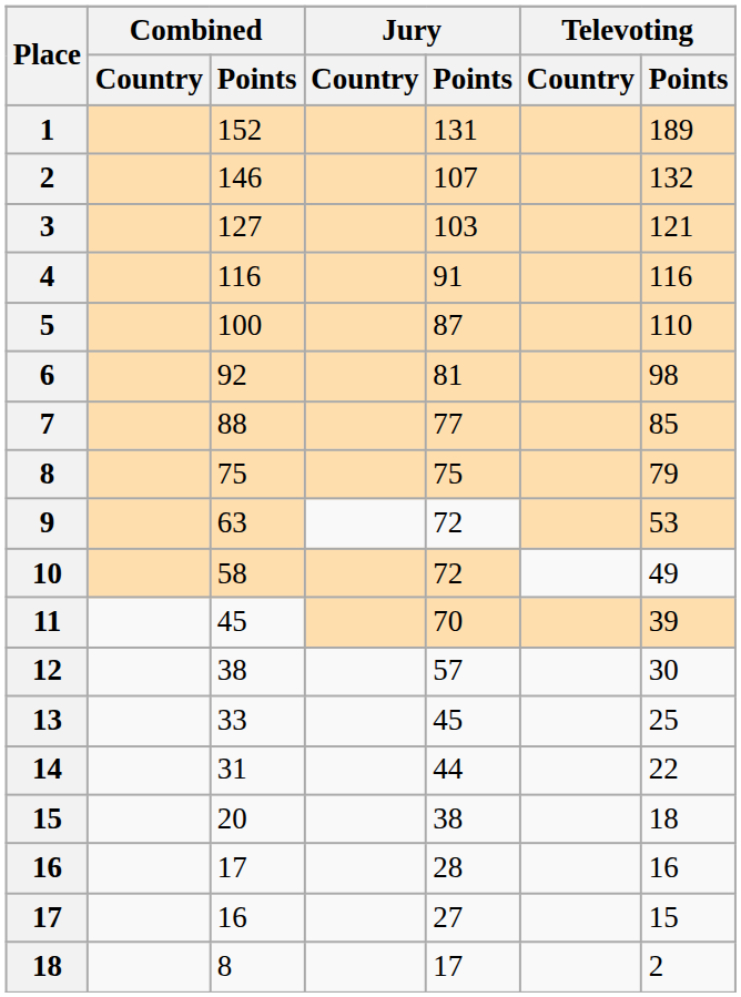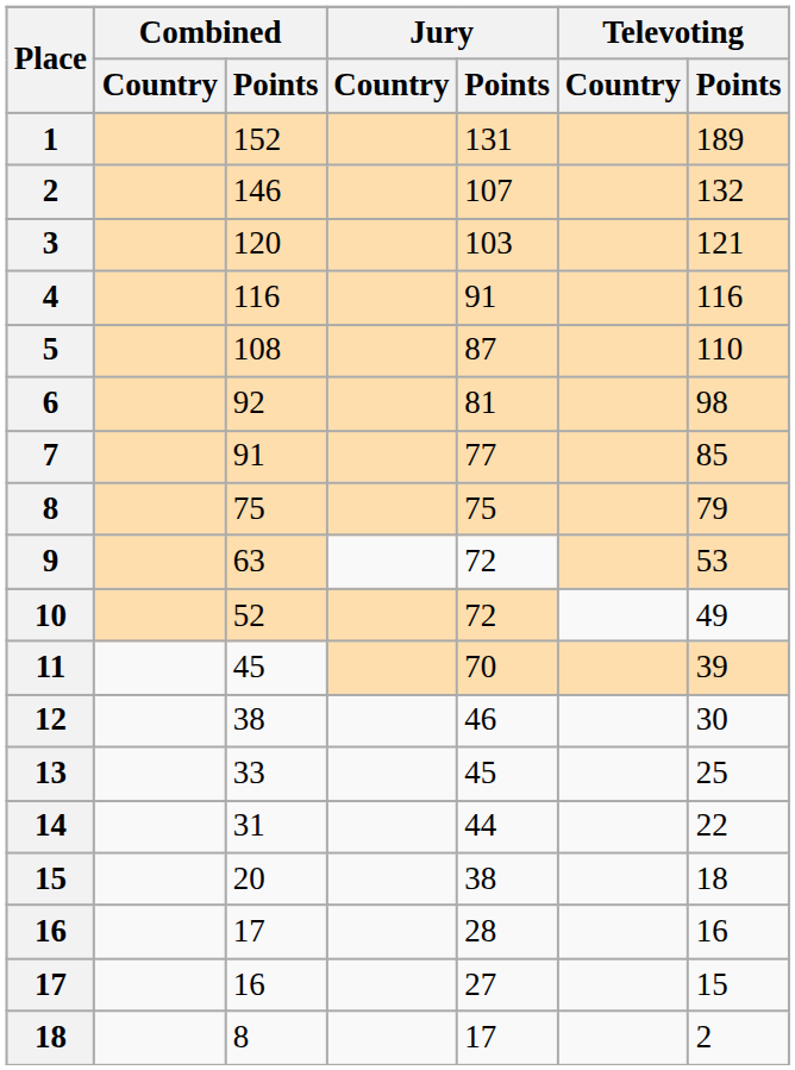 <table class="wikitable collapsible plainrowheaders" style="float:right; margin:10px; font-size:85%;">
 <tr>
 </tr>
 <tr>
 <th scope="col" rowspan="2">Place</th>
 <th scope="col" colspan="2">Combined</th>
 <th scope="col" colspan="2">Jury</th>
 <th scope="col" colspan="2">Televoting</th>
 </tr>
 <tr>
 <th scope="col">Country</th>
 <th scope="col">Points</th>
 <th scope="col">Country</th>
 <th scope="col">Points</th>
 <th scope="col">Country</th>
 <th scope="col">Points</th>
 </tr>
 <tr>
 <th scope="row" style="text-align:center">1</th>
 <td bgcolor="navajowhite"></td>
 <td bgcolor="navajowhite">152</td>
 <td bgcolor="navajowhite"></td>
 <td bgcolor="navajowhite">131</td>
 <td bgcolor="navajowhite"></td>
 <td bgcolor="navajowhite">189</td>
 </tr>
 <tr>
 <th scope="row" style="text-align:center">2</th>
 <td bgcolor="navajowhite"></td>
 <td bgcolor="navajowhite">146</td>
 <td bgcolor="navajowhite"></td>
 <td bgcolor="navajowhite">107</td>
 <td bgcolor="navajowhite"></td>
 <td bgcolor="navajowhite">132</td>
 </tr>
 <tr>
 <th scope="row" style="text-align:center">3</th>
 <td bgcolor="navajowhite"></td>
-<td bgcolor="navajowhite">127</td>
+<td bgcolor="navajowhite">120</td>
 <td bgcolor="navajowhite"></td>
 <td bgcolor="navajowhite">103</td>
 <td bgcolor="navajowhite"></td>
 <td bgcolor="navajowhite">121</td>
 </tr>
 <tr>
 <th scope="row" style="text-align:center">4</th>
 <td bgcolor="navajowhite"></td>
 <td bgcolor="navajowhite">116</td>
 <td bgcolor="navajowhite"></td>
 <td bgcolor="navajowhite">91</td>
 <td bgcolor="navajowhite"></td>
 <td bgcolor="navajowhite">116</td>
 </tr>
 <tr>
 <th scope="row" style="text-align:center">5</th>
 <td bgcolor="navajowhite"></td>
-<td bgcolor="navajowhite">100</td>
+<td bgcolor="navajowhite">108</td>
 <td bgcolor="navajowhite"></td>
 <td bgcolor="navajowhite">87</td>
 <td bgcolor="navajowhite"></td>
 <td bgcolor="navajowhite">110</td>
 </tr>
 <tr>
 <th scope="row" style="text-align:center">6</th>
 <td bgcolor="navajowhite"></td>
 <td bgcolor="navajowhite">92</td>
 <td bgcolor="navajowhite"></td>
 <td bgcolor="navajowhite">81</td>
 <td bgcolor="navajowhite"></td>
 <td bgcolor="navajowhite">98</td>
 </tr>
 <tr>
 <th scope="row" style="text-align:center">7</th>
 <td bgcolor="navajowhite"></td>
-<td bgcolor="navajowhite">88</td>
+<td bgcolor="navajowhite">91</td>
 <td bgcolor="navajowhite"></td>
 <td bgcolor="navajowhite">77</td>
 <td bgcolor="navajowhite"></td>
 <td bgcolor="navajowhite">85</td>
 </tr>
 <tr>
 <th scope="row" style="text-align:center">8</th>
 <td bgcolor="navajowhite"></td>
 <td bgcolor="navajowhite">75</td>
 <td bgcolor="navajowhite"></td>
 <td bgcolor="navajowhite">75</td>
 <td bgcolor="navajowhite"></td>
 <td bgcolor="navajowhite">79</td>
 </tr>
 <tr>
 <th scope="row" style="text-align:center">9</th>
 <td bgcolor="navajowhite"></td>
 <td bgcolor="navajowhite">63</td>
 <td></td>
 <td>72</td>
 <td bgcolor="navajowhite"></td>
 <td bgcolor="navajowhite">53</td>
 </tr>
 <tr>
 <th scope="row" style="text-align:center">10</th>
 <td bgcolor="navajowhite"></td>
-<td bgcolor="navajowhite">58</td>
+<td bgcolor="navajowhite">52</td>
 <td bgcolor="navajowhite"></td>
 <td bgcolor="navajowhite">72</td>
 <td></td>
 <td>49</td>
 </tr>
 <tr>
 <th scope="row" style="text-align:center">11</th>
 <td></td>
 <td>45</td>
 <td bgcolor="navajowhite"></td>
 <td bgcolor="navajowhite">70</td>
 <td bgcolor="navajowhite"></td>
 <td bgcolor="navajowhite">39</td>
 </tr>
 <tr>
 <th scope="row" style="text-align:center">12</th>
 <td></td>
 <td>38</td>
 <td></td>
-<td>57</td>
+<td>46</td>
 <td></td>
 <td>30</td>
 </tr>
 <tr>
 <th scope="row" style="text-align:center">13</th>
 <td></td>
 <td>33</td>
 <td></td>
 <td>45</td>
 <td></td>
 <td>25</td>
 </tr>
 <tr>
 <th scope="row" style="text-align:center">14</th>
 <td></td>
 <td>31</td>
 <td></td>
 <td>44</td>
 <td></td>
 <td>22</td>
 </tr>
 <tr>
 <th scope="row" style="text-align:center">15</th>
 <td></td>
 <td>20</td>
 <td></td>
 <td>38</td>
 <td></td>
 <td>18</td>
 </tr>
 <tr>
 <th scope="row" style="text-align:center">16</th>
 <td></td>
 <td>17</td>
 <td></td>
 <td>28</td>
 <td></td>
 <td>16</td>
 </tr>
 <tr>
 <th scope="row" style="text-align:center">17</th>
 <td></td>
 <td>16</td>
 <td></td>
 <td>27</td>
 <td></td>
 <td>15</td>
 </tr>
 <tr>
 <th scope="row" style="text-align:center">18</th>
 <td></td>
 <td>8</td>
 <td></td>
 <td>17</td>
 <td></td>
 <td>2</td>
 </tr>
 </table>
